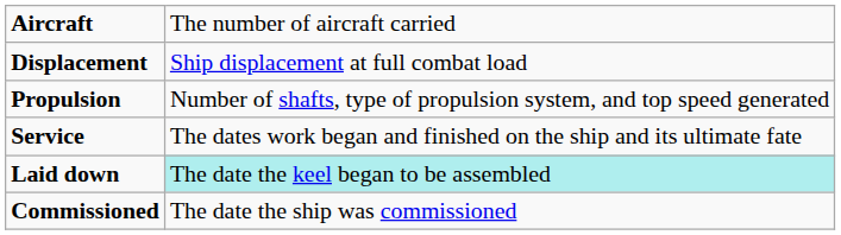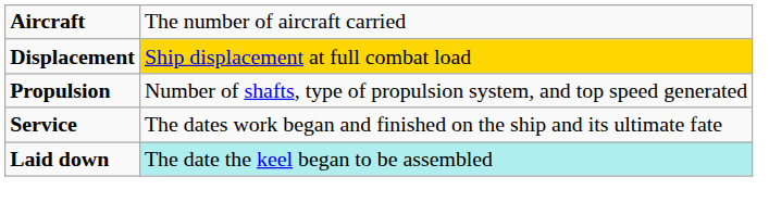 <table class="wikitable">
 <tr>
 <td><strong>Aircraft</strong></td>
 <td>The number of aircraft carried</td>
 </tr>
 <tr>
 <td><strong>Displacement</strong></td>
-<td><a href='#'>Ship displacement</a> at full combat load</td>
+<td style="background: gold;"><a href='#'>Ship displacement</a> at full combat load</td>
 </tr>
 <tr>
 <td><strong>Propulsion</strong></td>
 <td>Number of <a href='#'>shafts</a>, type of propulsion system, and top speed generated</td>
 </tr>
 <tr>
 <td><strong>Service</strong></td>
 <td>The dates work began and finished on the ship and its ultimate fate</td>
 </tr>
 <tr>
 <td><strong>Laid down</strong></td>
 <td style="background: paleturquoise;">The date the <a href='#'>keel</a> began to be assembled</td>
 </tr>
-<tr>
-<td><strong>Commissioned</strong></td>
-<td>The date the ship was <a href='#'>commissioned</a></td>
-</tr>
 </table>
